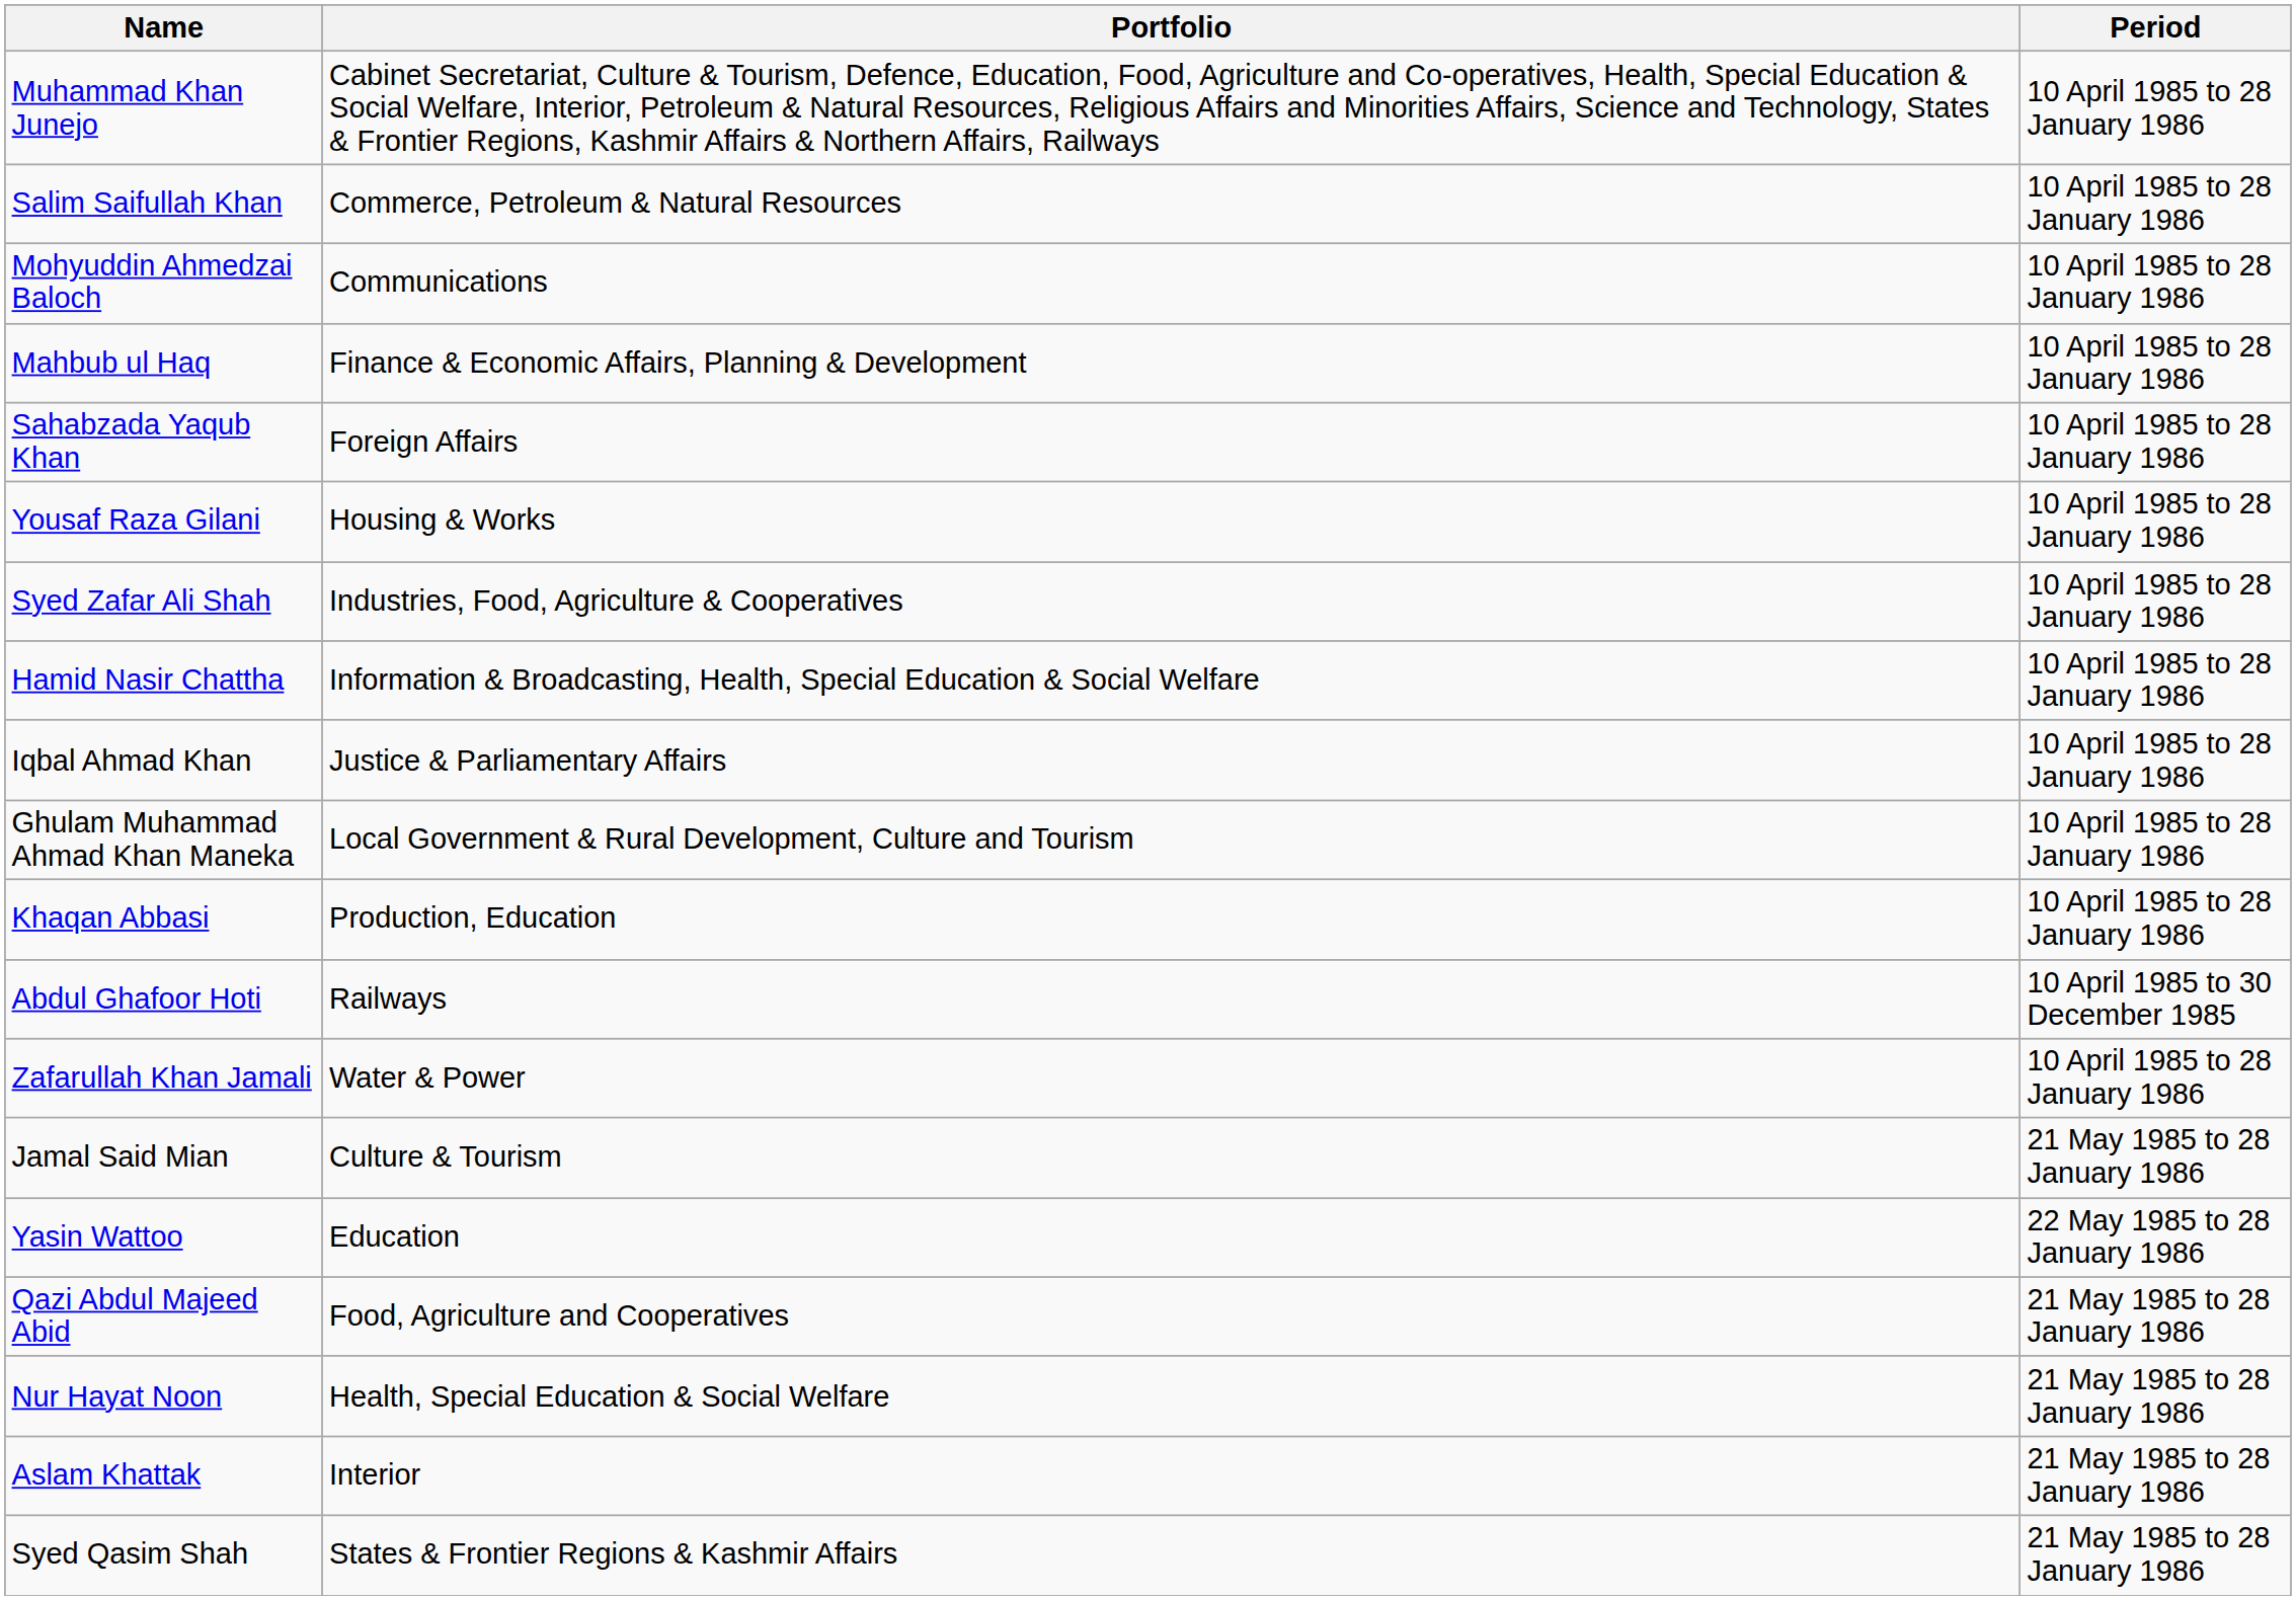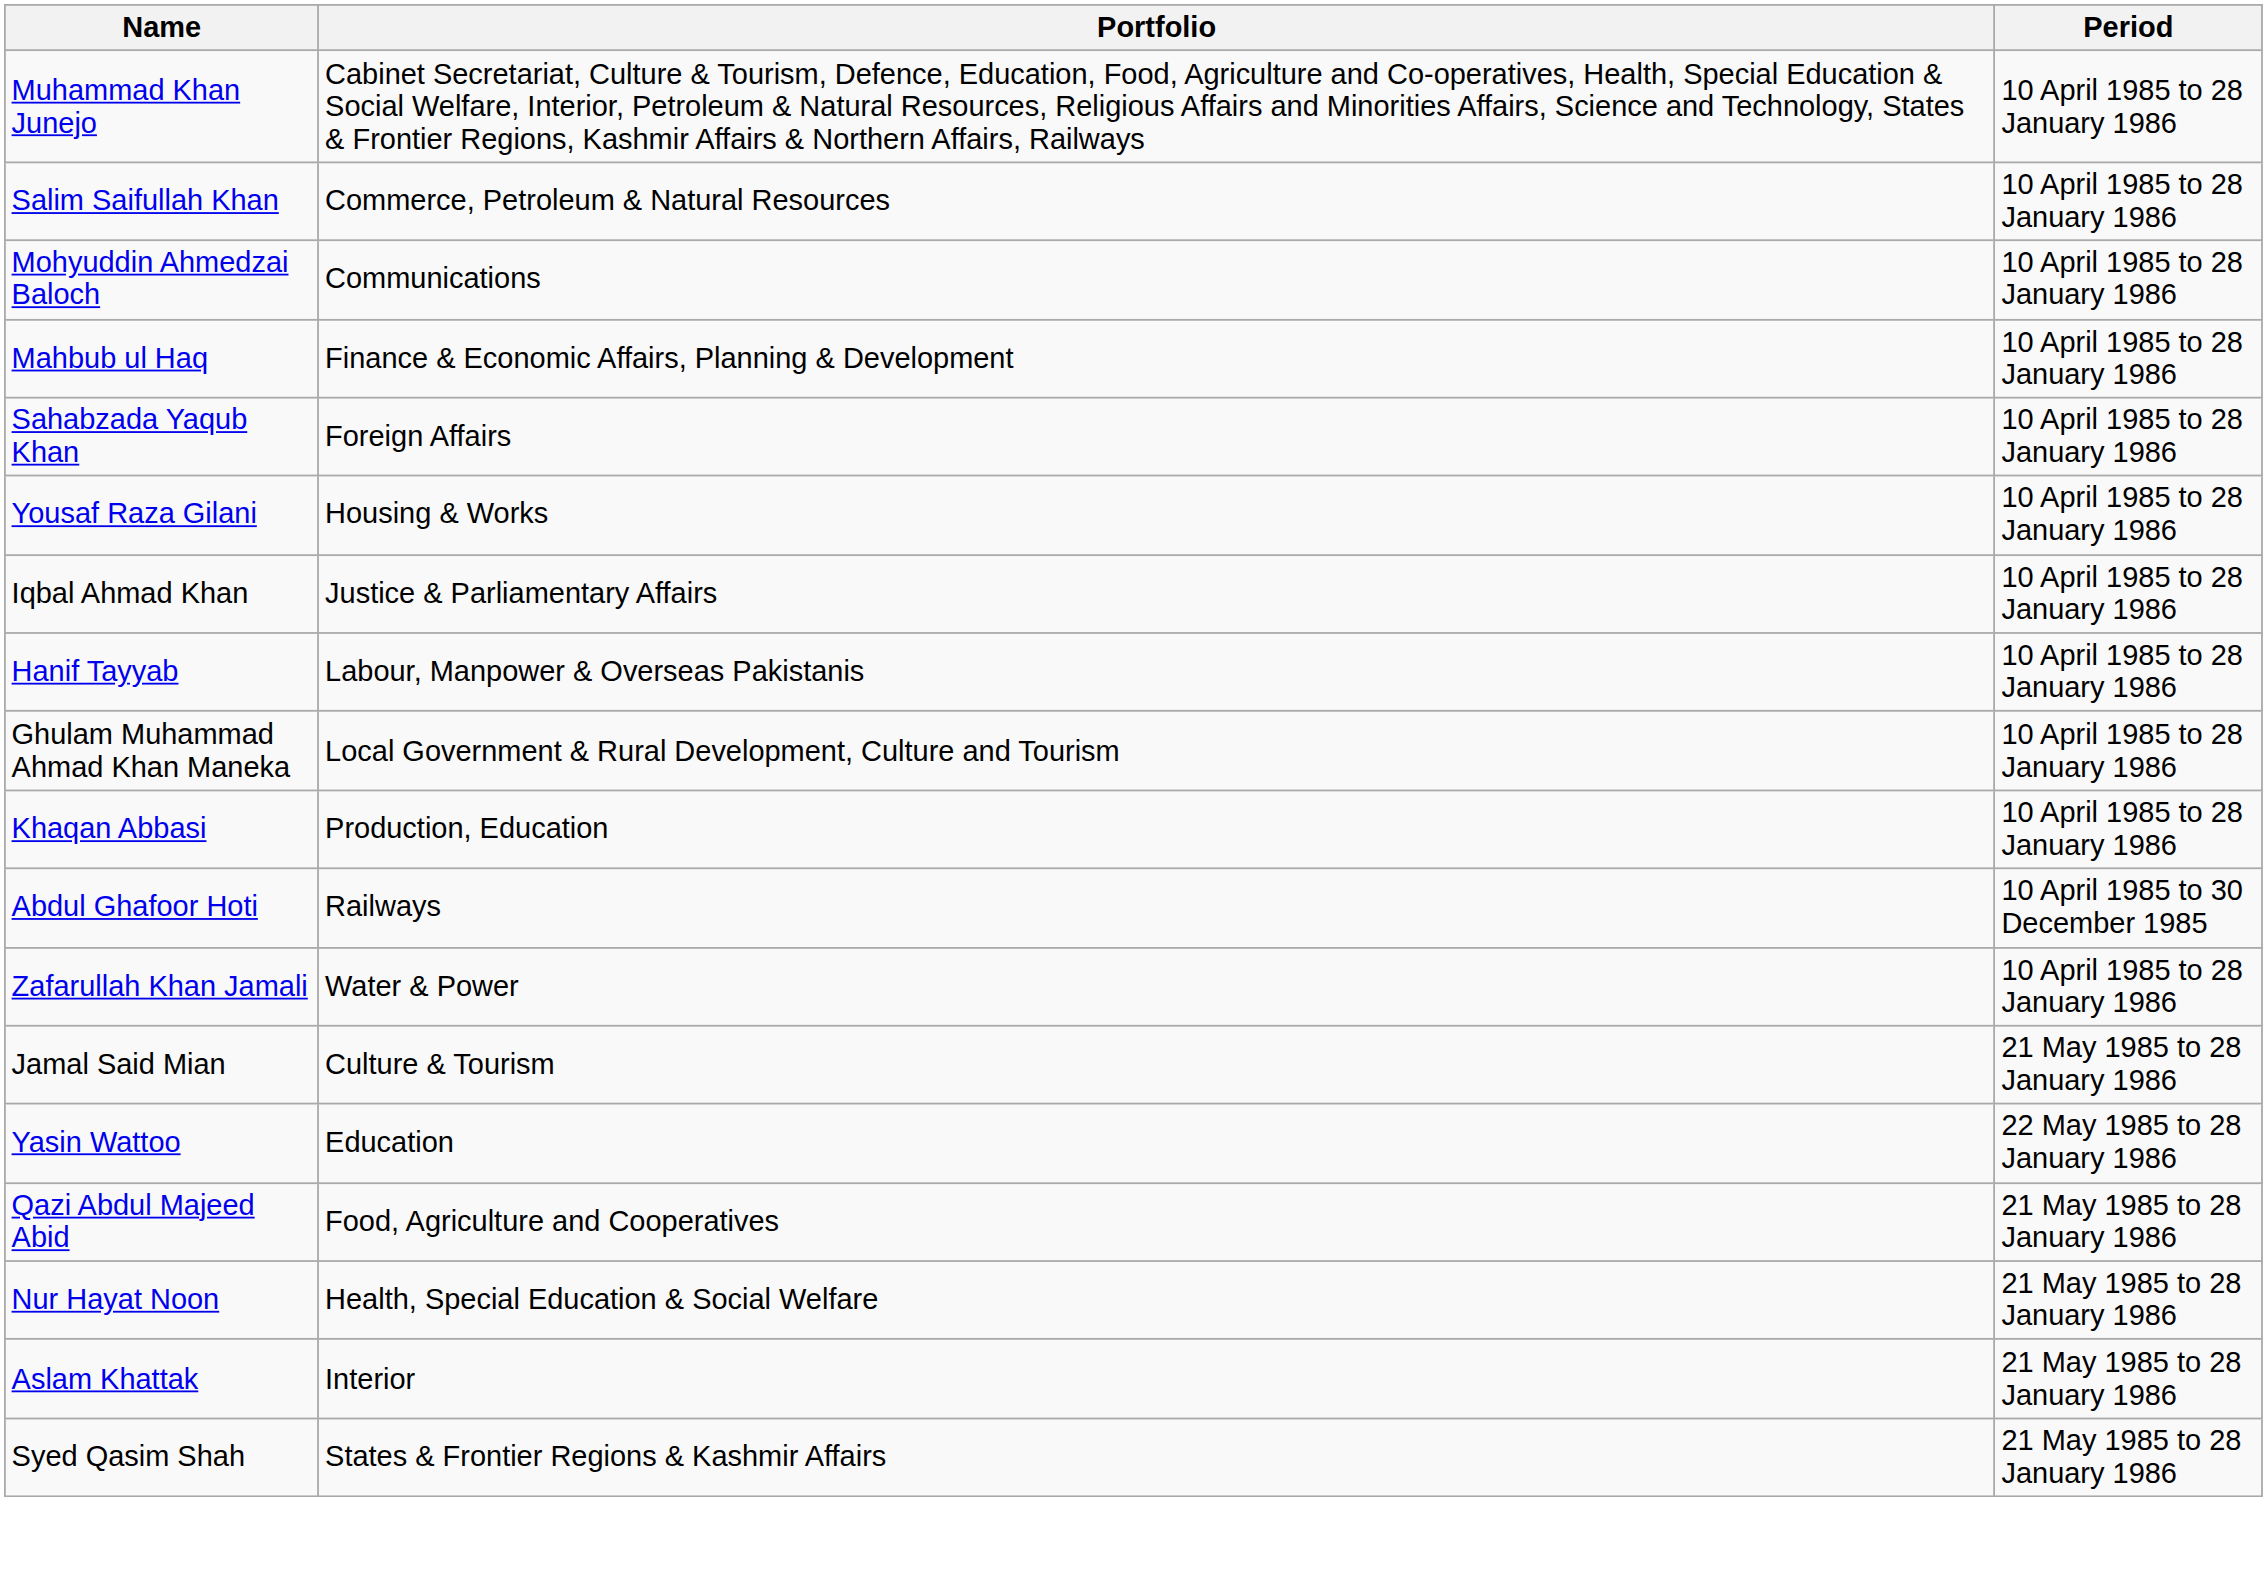 <table class="wikitable sortable">
 <tr>
 <th>Name</th>
 <th>Portfolio</th>
 <th>Period</th>
 </tr>
 <tr>
 <td><a href='#'>Muhammad Khan Junejo</a></td>
 <td>Cabinet Secretariat, Culture & Tourism, Defence, Education, Food, Agriculture and Co-operatives, Health, Special Education & Social Welfare, Interior, Petroleum & Natural Resources, Religious Affairs and Minorities Affairs, Science and Technology, States & Frontier Regions, Kashmir Affairs & Northern Affairs, Railways</td>
 <td>10 April 1985 to 28 January 1986</td>
 </tr>
 <tr>
 <td><a href='#'>Salim Saifullah Khan</a></td>
 <td>Commerce, Petroleum & Natural Resources</td>
 <td>10 April 1985 to 28 January 1986</td>
 </tr>
 <tr>
 <td><a href='#'>Mohyuddin Ahmedzai Baloch</a></td>
 <td>Communications</td>
 <td>10 April 1985 to 28 January 1986</td>
 </tr>
 <tr>
 <td><a href='#'>Mahbub ul Haq</a></td>
 <td>Finance & Economic Affairs, Planning & Development</td>
 <td>10 April 1985 to 28 January 1986</td>
 </tr>
 <tr>
 <td><a href='#'>Sahabzada Yaqub Khan</a></td>
 <td>Foreign Affairs</td>
 <td>10 April 1985 to 28 January 1986</td>
 </tr>
 <tr>
 <td><a href='#'>Yousaf Raza Gilani</a></td>
 <td>Housing & Works</td>
 <td>10 April 1985 to 28 January 1986</td>
 </tr>
 <tr>
-<td><a href='#'>Syed Zafar Ali Shah</a></td>
-<td>Industries, Food, Agriculture & Cooperatives</td>
+<td>Iqbal Ahmad Khan</td>
+<td>Justice & Parliamentary Affairs</td>
 <td>10 April 1985 to 28 January 1986</td>
 </tr>
 <tr>
-<td><a href='#'>Hamid Nasir Chattha</a></td>
-<td>Information & Broadcasting, Health, Special Education & Social Welfare</td>
-<td>10 April 1985 to 28 January 1986</td>
-</tr>
-<tr>
-<td>Iqbal Ahmad Khan</td>
-<td>Justice & Parliamentary Affairs</td>
+<td><a href='#'>Hanif Tayyab</a></td>
+<td>Labour, Manpower & Overseas Pakistanis</td>
 <td>10 April 1985 to 28 January 1986</td>
 </tr>
 <tr>
 <td>Ghulam Muhammad Ahmad Khan Maneka</td>
 <td>Local Government & Rural Development, Culture and Tourism</td>
 <td>10 April 1985 to 28 January 1986</td>
 </tr>
 <tr>
 <td><a href='#'>Khaqan Abbasi</a></td>
 <td>Production, Education</td>
 <td>10 April 1985 to 28 January 1986</td>
 </tr>
 <tr>
 <td><a href='#'>Abdul Ghafoor Hoti</a></td>
 <td>Railways</td>
 <td>10 April 1985 to 30 December 1985</td>
 </tr>
 <tr>
 <td><a href='#'>Zafarullah Khan Jamali</a></td>
 <td>Water & Power</td>
 <td>10 April 1985 to 28 January 1986</td>
 </tr>
 <tr>
 <td>Jamal Said Mian</td>
 <td>Culture & Tourism</td>
 <td>21 May 1985 to 28 January 1986</td>
 </tr>
 <tr>
 <td><a href='#'>Yasin Wattoo</a></td>
 <td>Education</td>
 <td>22 May 1985 to 28 January 1986</td>
 </tr>
 <tr>
 <td><a href='#'>Qazi Abdul Majeed Abid</a></td>
 <td>Food, Agriculture and Cooperatives</td>
 <td>21 May 1985 to 28 January 1986</td>
 </tr>
 <tr>
 <td><a href='#'>Nur Hayat Noon</a></td>
 <td>Health, Special Education & Social Welfare</td>
 <td>21 May 1985 to 28 January 1986</td>
 </tr>
 <tr>
 <td><a href='#'>Aslam Khattak</a></td>
 <td>Interior</td>
 <td>21 May 1985 to 28 January 1986</td>
 </tr>
 <tr>
 <td>Syed Qasim Shah</td>
 <td>States & Frontier Regions & Kashmir Affairs</td>
 <td>21 May 1985 to 28 January 1986</td>
 </tr>
 </table>
